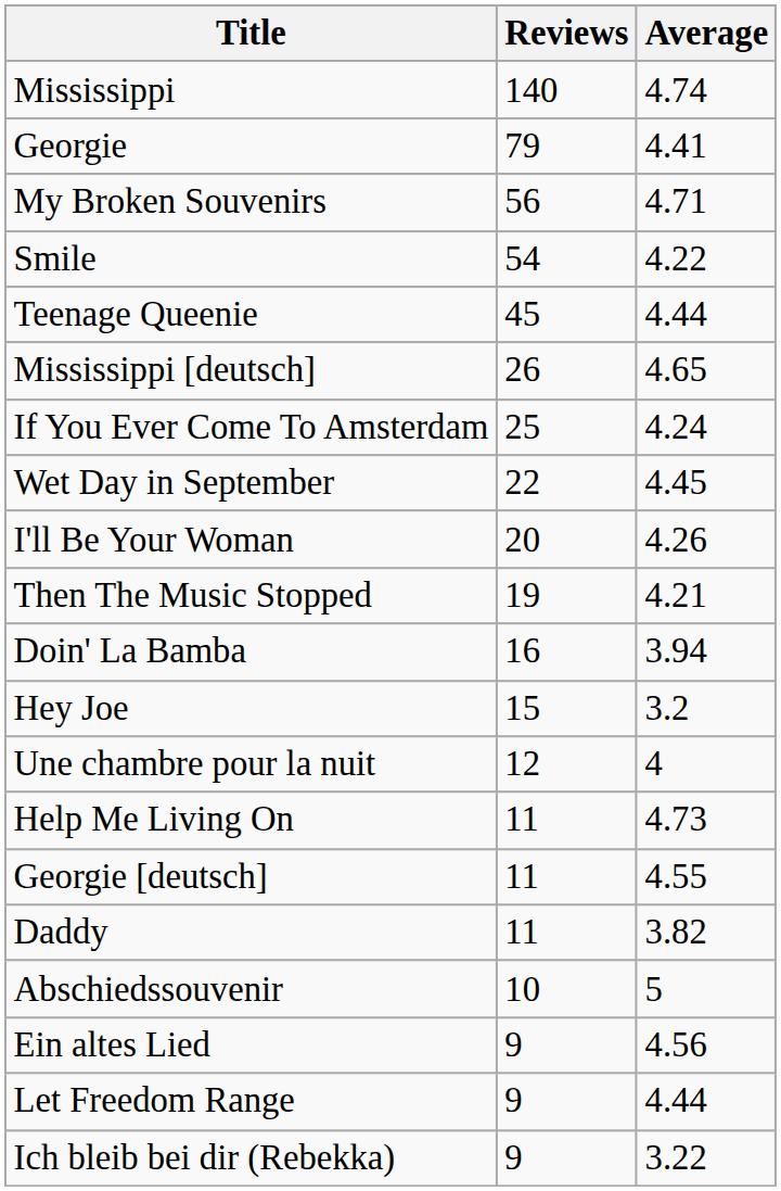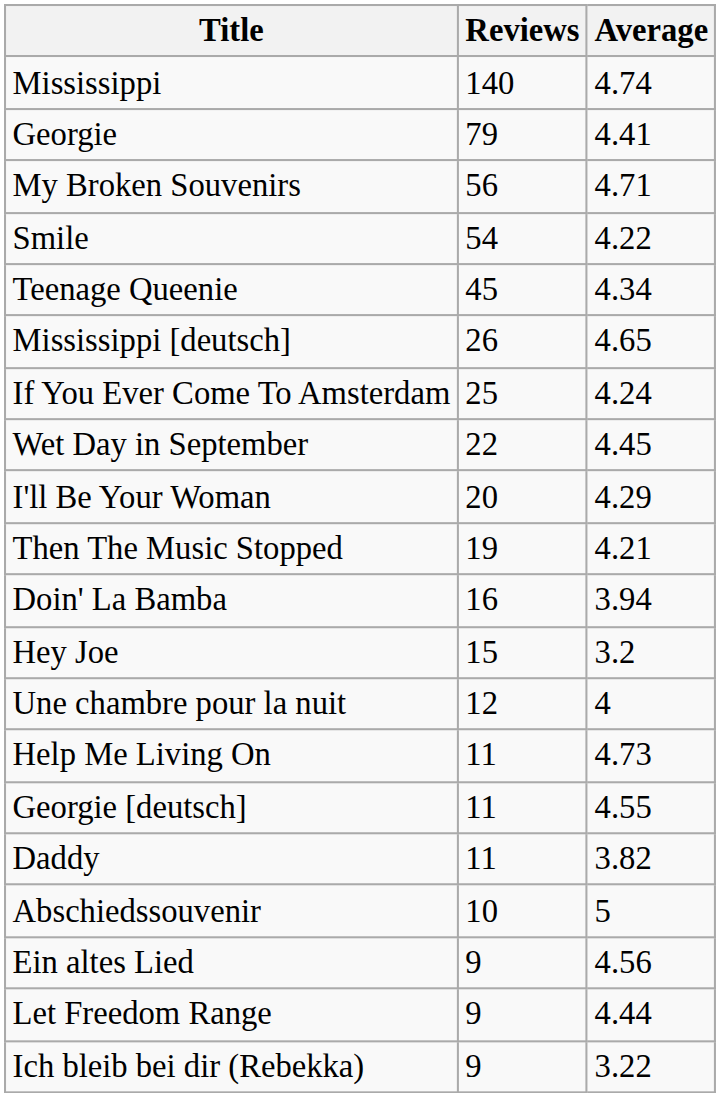 <table class="wikitable">
 <tr>
 <th>Title</th>
 <th>Reviews</th>
 <th>Average</th>
 </tr>
 <tr>
 <td>Mississippi</td>
 <td>140</td>
 <td>4.74</td>
 </tr>
 <tr>
 <td>Georgie</td>
 <td>79</td>
 <td>4.41</td>
 </tr>
 <tr>
 <td>My Broken Souvenirs</td>
 <td>56</td>
 <td>4.71</td>
 </tr>
 <tr>
 <td>Smile</td>
 <td>54</td>
 <td>4.22</td>
 </tr>
 <tr>
 <td>Teenage Queenie</td>
 <td>45</td>
-<td>4.44</td>
+<td>4.34</td>
 </tr>
 <tr>
 <td>Mississippi [deutsch]</td>
 <td>26</td>
 <td>4.65</td>
 </tr>
 <tr>
 <td>If You Ever Come To Amsterdam</td>
 <td>25</td>
 <td>4.24</td>
 </tr>
 <tr>
 <td>Wet Day in September</td>
 <td>22</td>
 <td>4.45</td>
 </tr>
 <tr>
 <td>I'll Be Your Woman</td>
 <td>20</td>
-<td>4.26</td>
+<td>4.29</td>
 </tr>
 <tr>
 <td>Then The Music Stopped</td>
 <td>19</td>
 <td>4.21</td>
 </tr>
 <tr>
 <td>Doin' La Bamba</td>
 <td>16</td>
 <td>3.94</td>
 </tr>
 <tr>
 <td>Hey Joe</td>
 <td>15</td>
 <td>3.2</td>
 </tr>
 <tr>
 <td>Une chambre pour la nuit</td>
 <td>12</td>
 <td>4</td>
 </tr>
 <tr>
 <td>Help Me Living On</td>
 <td>11</td>
 <td>4.73</td>
 </tr>
 <tr>
 <td>Georgie [deutsch]</td>
 <td>11</td>
 <td>4.55</td>
 </tr>
 <tr>
 <td>Daddy</td>
 <td>11</td>
 <td>3.82</td>
 </tr>
 <tr>
 <td>Abschiedssouvenir</td>
 <td>10</td>
 <td>5</td>
 </tr>
 <tr>
 <td>Ein altes Lied</td>
 <td>9</td>
 <td>4.56</td>
 </tr>
 <tr>
 <td>Let Freedom Range</td>
 <td>9</td>
 <td>4.44</td>
 </tr>
 <tr>
 <td>Ich bleib bei dir (Rebekka)</td>
 <td>9</td>
 <td>3.22</td>
 </tr>
 </table>
